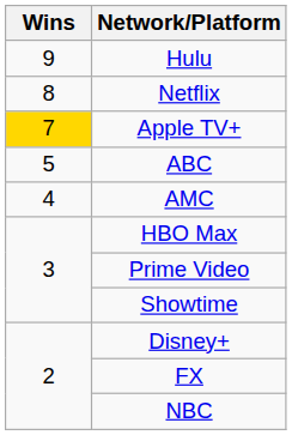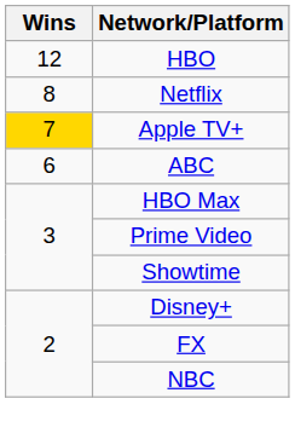 <table class="wikitable floatright" style="text-align:center;">
 <tr>
 <th scope="col" style="width:55px;">Wins</th>
 <th scope="col" style="text-align:center;">Network/Platform</th>
 </tr>
 <tr>
-<td style="text-align:center">9</td>
-<td><a href='#'>Hulu</a></td>
+<td style="text-align:center">12</td>
+<td><a href='#'>HBO</a></td>
 </tr>
 <tr>
 <td style="text-align:center">8</td>
 <td><a href='#'>Netflix</a></td>
 </tr>
 <tr>
 <td style="background: gold; text-align:center">7</td>
 <td><a href='#'>Apple TV+</a></td>
 </tr>
 <tr>
-<td style="text-align:center">5</td>
+<td style="text-align:center">6</td>
 <td><a href='#'>ABC</a></td>
-</tr>
-<tr>
-<td style="text-align:center">4</td>
-<td><a href='#'>AMC</a></td>
 </tr>
 <tr>
 <td rowspan="3" style="text-align:center">3</td>
 <td><a href='#'>HBO Max</a></td>
 </tr>
 <tr>
 <td><a href='#'>Prime Video</a></td>
 </tr>
 <tr>
 <td><a href='#'>Showtime</a></td>
 </tr>
 <tr>
 <td rowspan="3" style="text-align:center">2</td>
 <td><a href='#'>Disney+</a></td>
 </tr>
 <tr>
 <td><a href='#'>FX</a></td>
 </tr>
 <tr>
 <td><a href='#'>NBC</a></td>
 </tr>
 </table>
